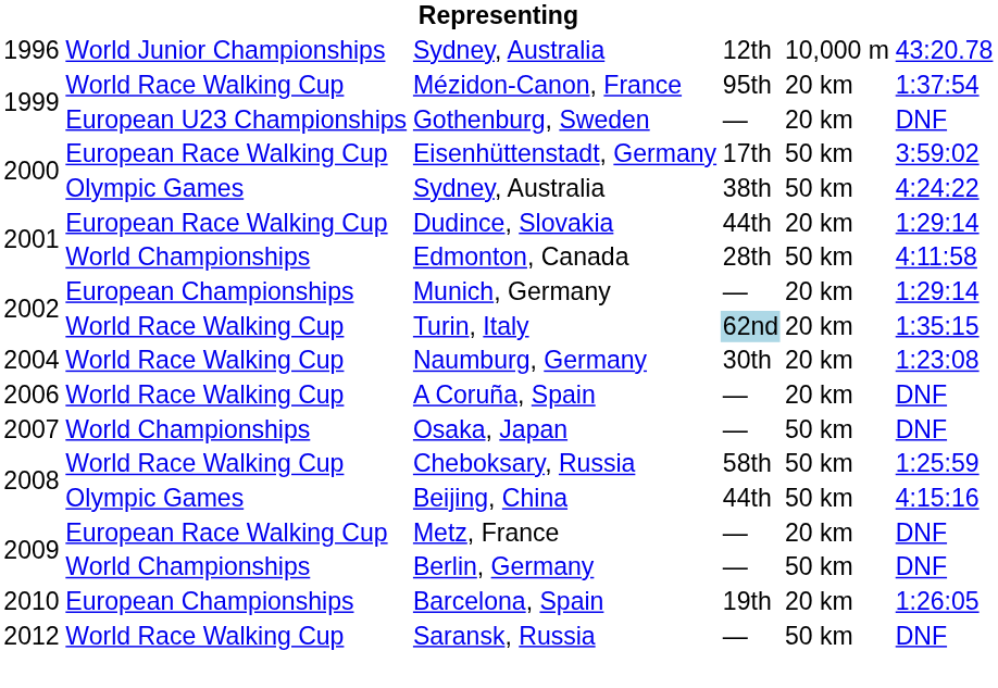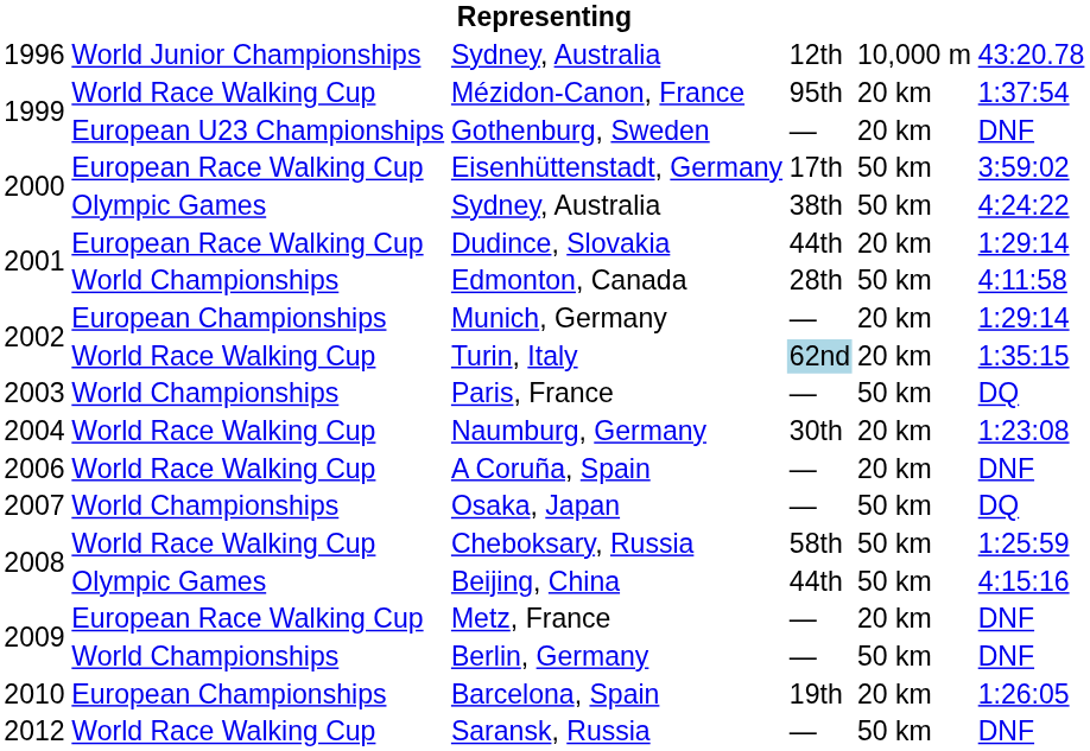 <table>
 <tr>
 <th colspan="6">Representing </th>
 </tr>
 <tr>
 <td>1996</td>
 <td><a href='#'>World Junior Championships</a></td>
 <td><a href='#'>Sydney</a>, <a href='#'>Australia</a></td>
 <td>12th</td>
 <td>10,000 m</td>
 <td><a href='#'>43:20.78</a></td>
 </tr>
 <tr>
 <td rowspan=2>1999</td>
 <td><a href='#'>World Race Walking Cup</a></td>
 <td><a href='#'>Mézidon-Canon</a>, <a href='#'>France</a></td>
 <td>95th</td>
 <td>20 km</td>
 <td><a href='#'>1:37:54</a></td>
 </tr>
 <tr>
 <td><a href='#'>European U23 Championships</a></td>
 <td><a href='#'>Gothenburg</a>, <a href='#'>Sweden</a></td>
 <td>—</td>
 <td>20 km</td>
 <td><a href='#'>DNF</a></td>
 </tr>
 <tr>
 <td rowspan=2>2000</td>
 <td><a href='#'>European Race Walking Cup</a></td>
 <td><a href='#'>Eisenhüttenstadt</a>, <a href='#'>Germany</a></td>
 <td>17th</td>
 <td>50 km</td>
 <td><a href='#'>3:59:02</a></td>
 </tr>
 <tr>
 <td><a href='#'>Olympic Games</a></td>
 <td><a href='#'>Sydney</a>, Australia</td>
 <td>38th</td>
 <td>50 km</td>
 <td><a href='#'>4:24:22</a></td>
 </tr>
 <tr>
 <td rowspan=2>2001</td>
 <td><a href='#'>European Race Walking Cup</a></td>
 <td><a href='#'>Dudince</a>, <a href='#'>Slovakia</a></td>
 <td>44th</td>
 <td>20 km</td>
 <td><a href='#'>1:29:14</a></td>
 </tr>
 <tr>
 <td><a href='#'>World Championships</a></td>
 <td><a href='#'>Edmonton</a>, Canada</td>
 <td>28th</td>
 <td>50 km</td>
 <td><a href='#'>4:11:58</a></td>
 </tr>
 <tr>
 <td rowspan=2>2002</td>
 <td><a href='#'>European Championships</a></td>
 <td><a href='#'>Munich</a>, Germany</td>
 <td>—</td>
 <td>20 km</td>
 <td><a href='#'>1:29:14</a></td>
 </tr>
 <tr>
 <td><a href='#'>World Race Walking Cup</a></td>
 <td><a href='#'>Turin</a>, <a href='#'>Italy</a></td>
 <td style="background: lightblue;">62nd</td>
 <td>20 km</td>
 <td><a href='#'>1:35:15</a></td>
 </tr>
 <tr>
+<td>2003</td>
+<td><a href='#'>World Championships</a></td>
+<td><a href='#'>Paris</a>, France</td>
+<td>—</td>
+<td>50 km</td>
+<td><a href='#'>DQ</a></td>
+</tr>
+<tr>
 <td>2004</td>
 <td><a href='#'>World Race Walking Cup</a></td>
 <td><a href='#'>Naumburg</a>, <a href='#'>Germany</a></td>
 <td>30th</td>
 <td>20 km</td>
 <td><a href='#'>1:23:08</a></td>
 </tr>
 <tr>
 <td>2006</td>
 <td><a href='#'>World Race Walking Cup</a></td>
 <td><a href='#'>A Coruña</a>, <a href='#'>Spain</a></td>
 <td>—</td>
 <td>20 km</td>
 <td><a href='#'>DNF</a></td>
 </tr>
 <tr>
 <td>2007</td>
 <td><a href='#'>World Championships</a></td>
 <td><a href='#'>Osaka</a>, <a href='#'>Japan</a></td>
 <td>—</td>
 <td>50 km</td>
-<td><a href='#'>DNF</a></td>
+<td><a href='#'>DQ</a></td>
 </tr>
 <tr>
 <td rowspan=2>2008</td>
 <td><a href='#'>World Race Walking Cup</a></td>
 <td><a href='#'>Cheboksary</a>, <a href='#'>Russia</a></td>
 <td>58th</td>
 <td>50 km</td>
 <td><a href='#'>1:25:59</a></td>
 </tr>
 <tr>
 <td><a href='#'>Olympic Games</a></td>
 <td><a href='#'>Beijing</a>, <a href='#'>China</a></td>
 <td>44th</td>
 <td>50 km</td>
 <td><a href='#'>4:15:16</a></td>
 </tr>
 <tr>
 <td rowspan=2>2009</td>
 <td><a href='#'>European Race Walking Cup</a></td>
 <td><a href='#'>Metz</a>, France</td>
 <td>—</td>
 <td>20 km</td>
 <td><a href='#'>DNF</a></td>
 </tr>
 <tr>
 <td><a href='#'>World Championships</a></td>
 <td><a href='#'>Berlin</a>, <a href='#'>Germany</a></td>
 <td>—</td>
 <td>50 km</td>
 <td><a href='#'>DNF</a></td>
 </tr>
 <tr>
 <td>2010</td>
 <td><a href='#'>European Championships</a></td>
 <td><a href='#'>Barcelona</a>, <a href='#'>Spain</a></td>
 <td>19th</td>
 <td>20 km</td>
 <td><a href='#'>1:26:05</a></td>
 </tr>
 <tr>
 <td>2012</td>
 <td><a href='#'>World Race Walking Cup</a></td>
 <td><a href='#'>Saransk</a>, <a href='#'>Russia</a></td>
 <td>—</td>
 <td>50 km</td>
 <td><a href='#'>DNF</a></td>
 </tr>
 </table>
